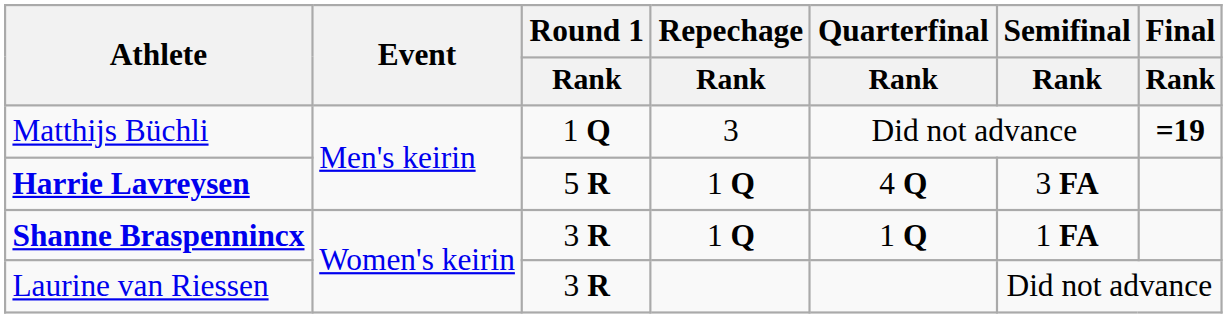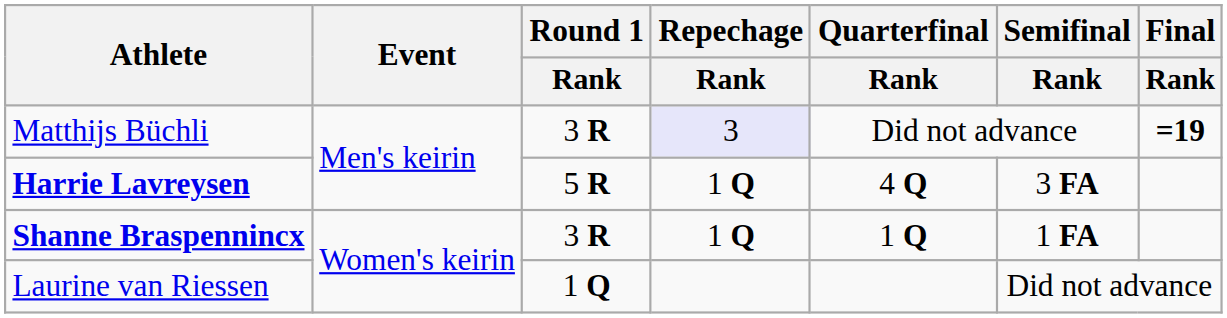 <table class="wikitable" style="font-size:90%">
 <tr>
 <th rowspan=2>Athlete</th>
 <th rowspan=2>Event</th>
 <th>Round 1</th>
 <th>Repechage</th>
 <th>Quarterfinal</th>
 <th>Semifinal</th>
 <th>Final</th>
 </tr>
 <tr style="font-size:95%">
 <th>Rank</th>
 <th>Rank</th>
 <th>Rank</th>
 <th>Rank</th>
 <th>Rank</th>
 </tr>
 <tr align=center>
 <td align=left><a href='#'>Matthijs Büchli</a></td>
 <td align=left rowspan=2><a href='#'>Men's keirin</a></td>
-<td>1 <strong>Q</strong></td>
-<td>3</td>
+<td>3 <strong>R</strong></td>
+<td style="background: lavender;">3</td>
 <td colspan=2>Did not advance</td>
 <td><strong>=19</strong></td>
 </tr>
 <tr align=center>
 <td align=left><strong><a href='#'>Harrie Lavreysen</a></strong></td>
 <td>5 <strong>R</strong></td>
 <td>1 <strong>Q</strong></td>
 <td>4 <strong>Q</strong></td>
 <td>3 <strong>FA</strong></td>
 <td></td>
 </tr>
 <tr align=center>
 <td align=left><strong><a href='#'>Shanne Braspennincx</a></strong></td>
 <td align=left rowspan=2><a href='#'>Women's keirin</a></td>
 <td>3 <strong>R</strong></td>
 <td>1 <strong>Q</strong></td>
 <td>1 <strong>Q</strong></td>
 <td>1 <strong>FA</strong></td>
 <td></td>
 </tr>
 <tr align=center>
 <td align=left><a href='#'>Laurine van Riessen</a></td>
-<td>3 <strong>R</strong></td>
+<td>1 <strong>Q</strong></td>
 <td></td>
 <td></td>
 <td colspan=2>Did not advance</td>
 </tr>
 </table>
